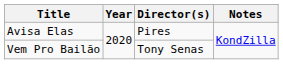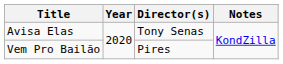 <table class="wikitable">
 <tr>
 <th>Title</th>
 <th>Year</th>
 <th>Director(s)</th>
 <th>Notes</th>
 </tr>
 <tr>
 <td>Avisa Elas</td>
 <td rowspan="2">2020</td>
-<td>Pires</td>
+<td>Tony Senas</td>
 <td rowspan="2"><a href='#'>KondZilla</a></td>
 </tr>
 <tr>
 <td>Vem Pro Bailão</td>
-<td>Tony Senas</td>
+<td>Pires</td>
 </tr>
 </table>
